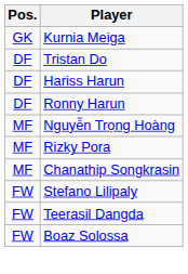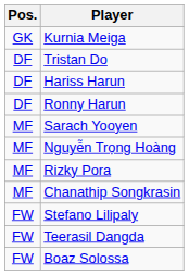 <table class="wikitable">
 <tr>
 <th>Pos.</th>
 <th>Player</th>
 </tr>
 <tr>
 <td style="text-align:center;" rowspan=><a href='#'>GK</a></td>
 <td> <a href='#'>Kurnia Meiga</a></td>
 </tr>
 <tr>
 <td style="text-align:center;" rowspan=><a href='#'>DF</a></td>
 <td> <a href='#'>Tristan Do</a></td>
 </tr>
 <tr>
 <td style="text-align:center;" rowspan=><a href='#'>DF</a></td>
 <td> <a href='#'>Hariss Harun</a></td>
 </tr>
 <tr>
 <td style="text-align:center;" rowspan=><a href='#'>DF</a></td>
 <td> <a href='#'>Ronny Harun</a></td>
+</tr>
+<tr>
+<td style="text-align:center;" rowspan=><a href='#'>MF</a></td>
+<td> <a href='#'>Sarach Yooyen</a></td>
 </tr>
 <tr>
 <td style="text-align:center;" rowspan=><a href='#'>MF</a></td>
 <td> <a href='#'>Nguyễn Trọng Hoàng</a></td>
 </tr>
 <tr>
 <td style="text-align:center;" rowspan=><a href='#'>MF</a></td>
 <td> <a href='#'>Rizky Pora</a></td>
 </tr>
 <tr>
 <td style="text-align:center;" rowspan=><a href='#'>MF</a></td>
 <td> <a href='#'>Chanathip Songkrasin</a></td>
 </tr>
 <tr>
 <td style="text-align:center;" rowspan=><a href='#'>FW</a></td>
 <td> <a href='#'>Stefano Lilipaly</a></td>
 </tr>
 <tr>
 <td style="text-align:center;" rowspan=><a href='#'>FW</a></td>
 <td> <a href='#'>Teerasil Dangda</a></td>
 </tr>
 <tr>
 <td style="text-align:center;" rowspan=><a href='#'>FW</a></td>
 <td> <a href='#'>Boaz Solossa</a></td>
 </tr>
 </table>
